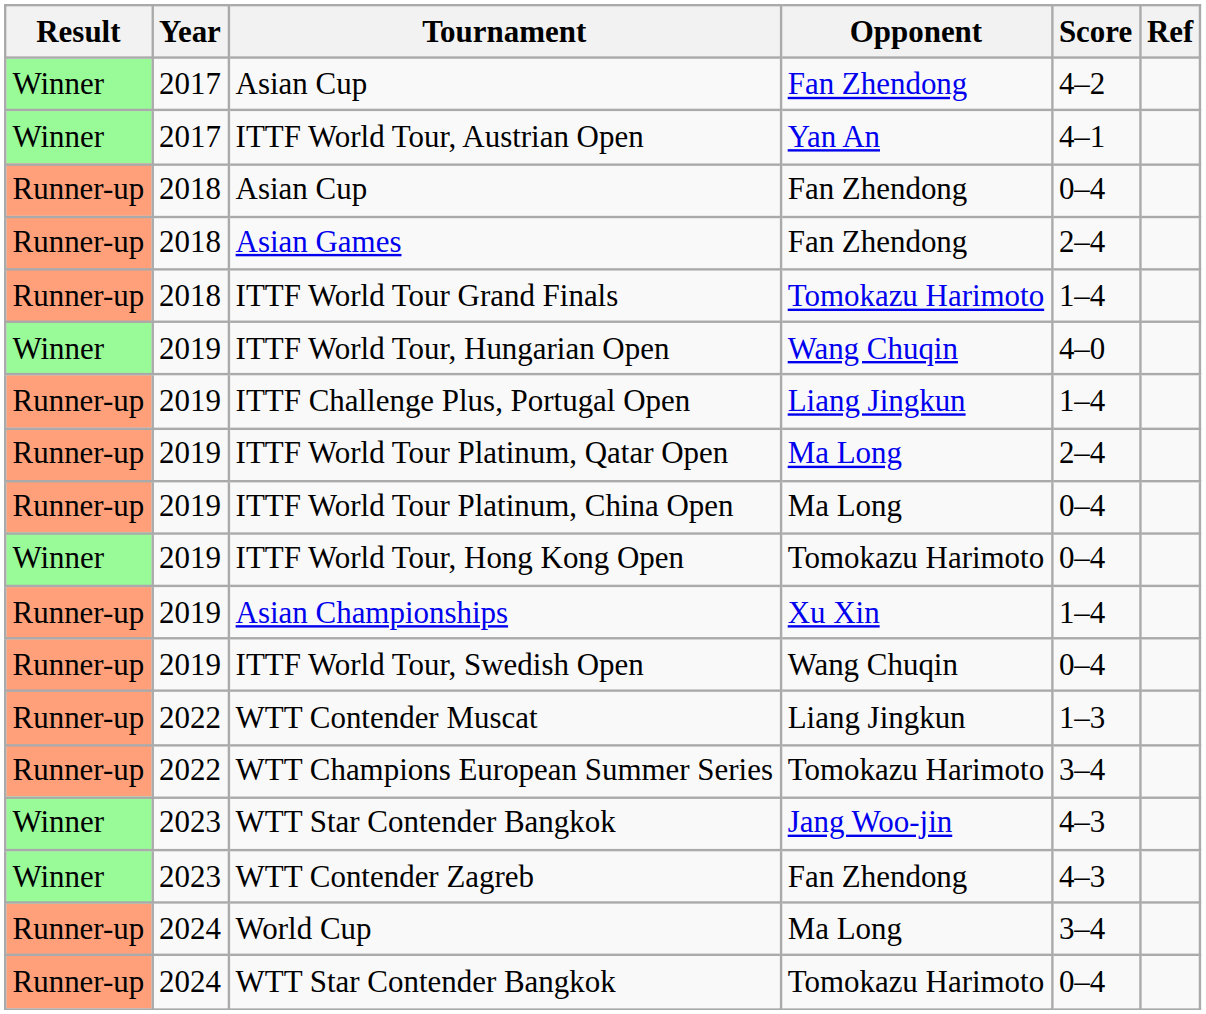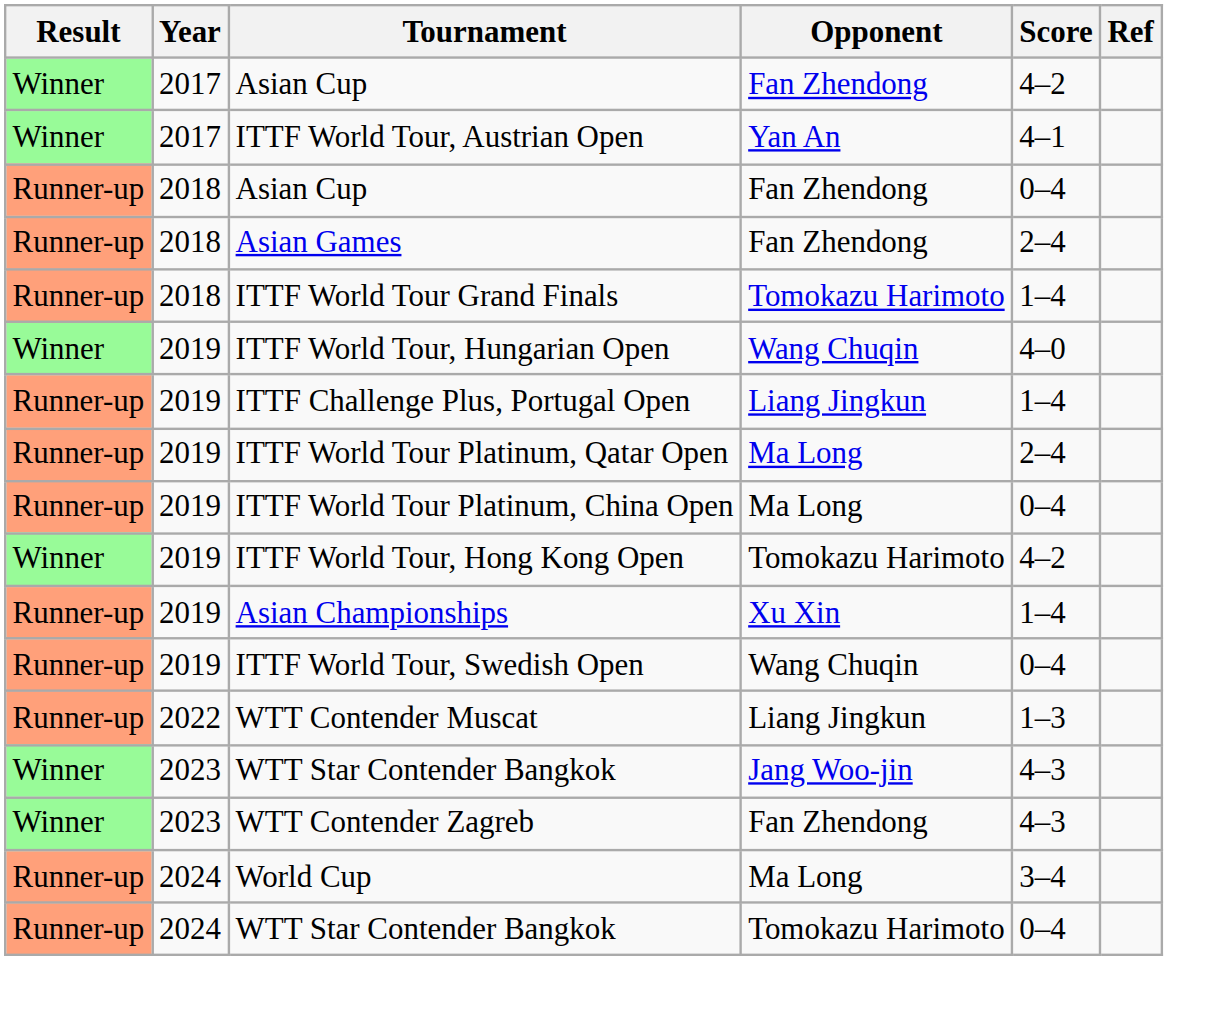 <table class="wikitable sortable" style="font-size:small;">
 <tr>
 <th>Result</th>
 <th class="unsortable">Year</th>
 <th>Tournament</th>
 <th>Opponent</th>
 <th>Score</th>
 <th class="unsortable">Ref</th>
 </tr>
 <tr>
 <td style="background: #98fb98;">Winner</td>
 <td>2017</td>
 <td>Asian Cup</td>
 <td> <a href='#'>Fan Zhendong</a></td>
 <td>4–2</td>
 <td></td>
 </tr>
 <tr>
 <td style="background: #98fb98;">Winner</td>
 <td>2017</td>
 <td>ITTF World Tour, Austrian Open</td>
 <td> <a href='#'>Yan An</a></td>
 <td>4–1</td>
 <td></td>
 </tr>
 <tr>
 <td style="background: #ffa07a;">Runner-up</td>
 <td>2018</td>
 <td>Asian Cup</td>
 <td> Fan Zhendong</td>
 <td>0–4</td>
 <td></td>
 </tr>
 <tr>
 <td style="background: #ffa07a;">Runner-up</td>
 <td>2018</td>
 <td><a href='#'>Asian Games</a></td>
 <td> Fan Zhendong</td>
 <td>2–4</td>
 <td></td>
 </tr>
 <tr>
 <td style="background: #ffa07a;">Runner-up</td>
 <td>2018</td>
 <td>ITTF World Tour Grand Finals</td>
 <td> <a href='#'>Tomokazu Harimoto</a></td>
 <td>1–4</td>
 <td></td>
 </tr>
 <tr>
 <td style="background: #98fb98;">Winner</td>
 <td>2019</td>
 <td>ITTF World Tour, Hungarian Open</td>
 <td> <a href='#'>Wang Chuqin</a></td>
 <td>4–0</td>
 <td></td>
 </tr>
 <tr>
 <td style="background: #ffa07a;">Runner-up</td>
 <td>2019</td>
 <td>ITTF Challenge Plus, Portugal Open</td>
 <td> <a href='#'>Liang Jingkun</a></td>
 <td>1–4</td>
 <td></td>
 </tr>
 <tr>
 <td style="background: #ffa07a;">Runner-up</td>
 <td>2019</td>
 <td>ITTF World Tour Platinum, Qatar Open</td>
 <td> <a href='#'>Ma Long</a></td>
 <td>2–4</td>
 <td></td>
 </tr>
 <tr>
 <td style="background: #ffa07a;">Runner-up</td>
 <td>2019</td>
 <td>ITTF World Tour Platinum, China Open</td>
 <td> Ma Long</td>
 <td>0–4</td>
 <td></td>
 </tr>
 <tr>
 <td style="background: #98fb98;">Winner</td>
 <td>2019</td>
 <td>ITTF World Tour, Hong Kong Open</td>
 <td> Tomokazu Harimoto</td>
-<td>0–4</td>
+<td>4–2</td>
 <td></td>
 </tr>
 <tr>
 <td style="background: #ffa07a;">Runner-up</td>
 <td>2019</td>
 <td><a href='#'>Asian Championships</a></td>
 <td> <a href='#'>Xu Xin</a></td>
 <td>1–4</td>
 <td></td>
 </tr>
 <tr>
 <td style="background: #ffa07a;">Runner-up</td>
 <td>2019</td>
 <td>ITTF World Tour, Swedish Open</td>
 <td> Wang Chuqin</td>
 <td>0–4</td>
 <td></td>
 </tr>
 <tr>
 <td style="background: #ffa07a;">Runner-up</td>
 <td>2022</td>
 <td>WTT Contender Muscat</td>
 <td> Liang Jingkun</td>
 <td>1–3</td>
-<td></td>
-</tr>
-<tr>
-<td style="background: #ffa07a;">Runner-up</td>
-<td>2022</td>
-<td>WTT Champions European Summer Series</td>
-<td> Tomokazu Harimoto</td>
-<td>3–4</td>
 <td></td>
 </tr>
 <tr>
 <td style="background: #98fb98;">Winner</td>
 <td>2023</td>
 <td>WTT Star Contender Bangkok</td>
 <td> <a href='#'>Jang Woo-jin</a></td>
 <td>4–3</td>
 <td></td>
 </tr>
 <tr>
 <td style="background: #98fb98;">Winner</td>
 <td>2023</td>
 <td>WTT Contender Zagreb</td>
 <td> Fan Zhendong</td>
 <td>4–3</td>
 <td></td>
 </tr>
 <tr>
 <td style="background: #ffa07a;">Runner-up</td>
 <td>2024</td>
 <td>World Cup</td>
 <td> Ma Long</td>
 <td>3–4</td>
 <td></td>
 </tr>
 <tr>
 <td style="background: #ffa07a;">Runner-up</td>
 <td>2024</td>
 <td>WTT Star Contender Bangkok</td>
 <td> Tomokazu Harimoto</td>
 <td>0–4</td>
 <td></td>
 </tr>
 </table>
